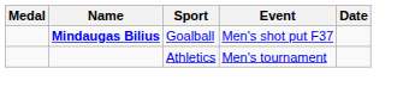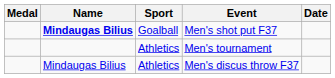 <table class="wikitable sortable" style="font-size: 95%">
 <tr>
 <th>Medal</th>
 <th>Name</th>
 <th>Sport</th>
 <th>Event</th>
 <th>Date</th>
 </tr>
 <tr>
 <td></td>
 <td><strong><a href='#'>Mindaugas Bilius</a></strong></td>
 <td><a href='#'>Goalball</a></td>
 <td><a href='#'>Men's shot put F37</a></td>
 <td></td>
 </tr>
 <tr>
 <td></td>
 <td><br></td>
 <td><a href='#'>Athletics</a></td>
 <td><a href='#'>Men's tournament</a></td>
 <td></td>
 </tr>
+<tr>
+<td></td>
+<td><a href='#'>Mindaugas Bilius</a></td>
+<td><a href='#'>Athletics</a></td>
+<td><a href='#'>Men's discus throw F37</a></td>
+<td></td>
+</tr>
 </table>
